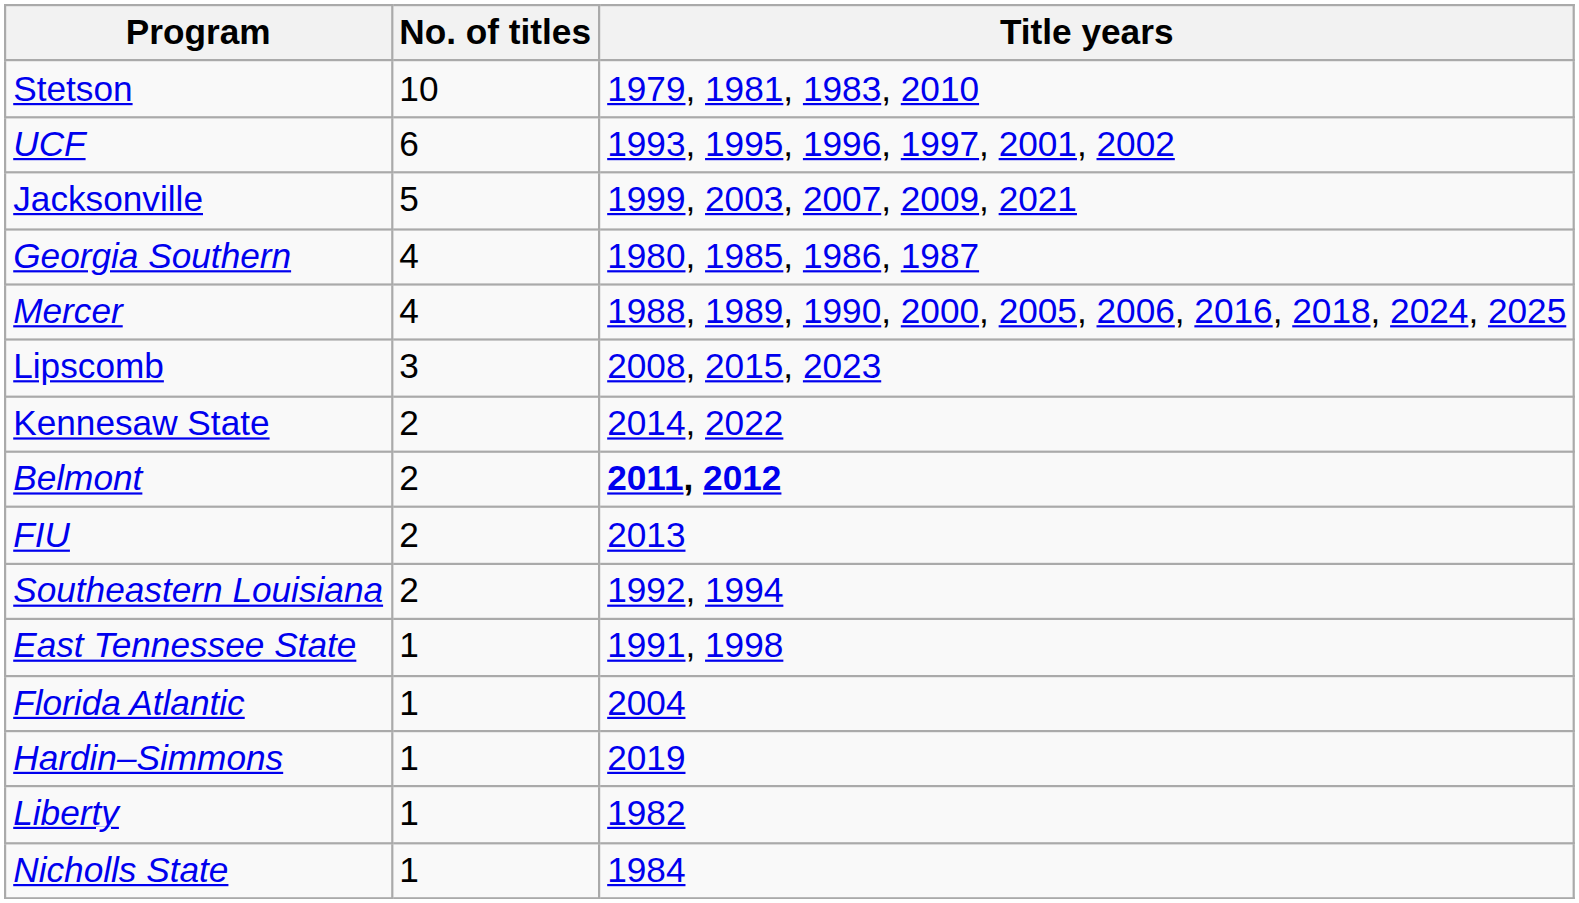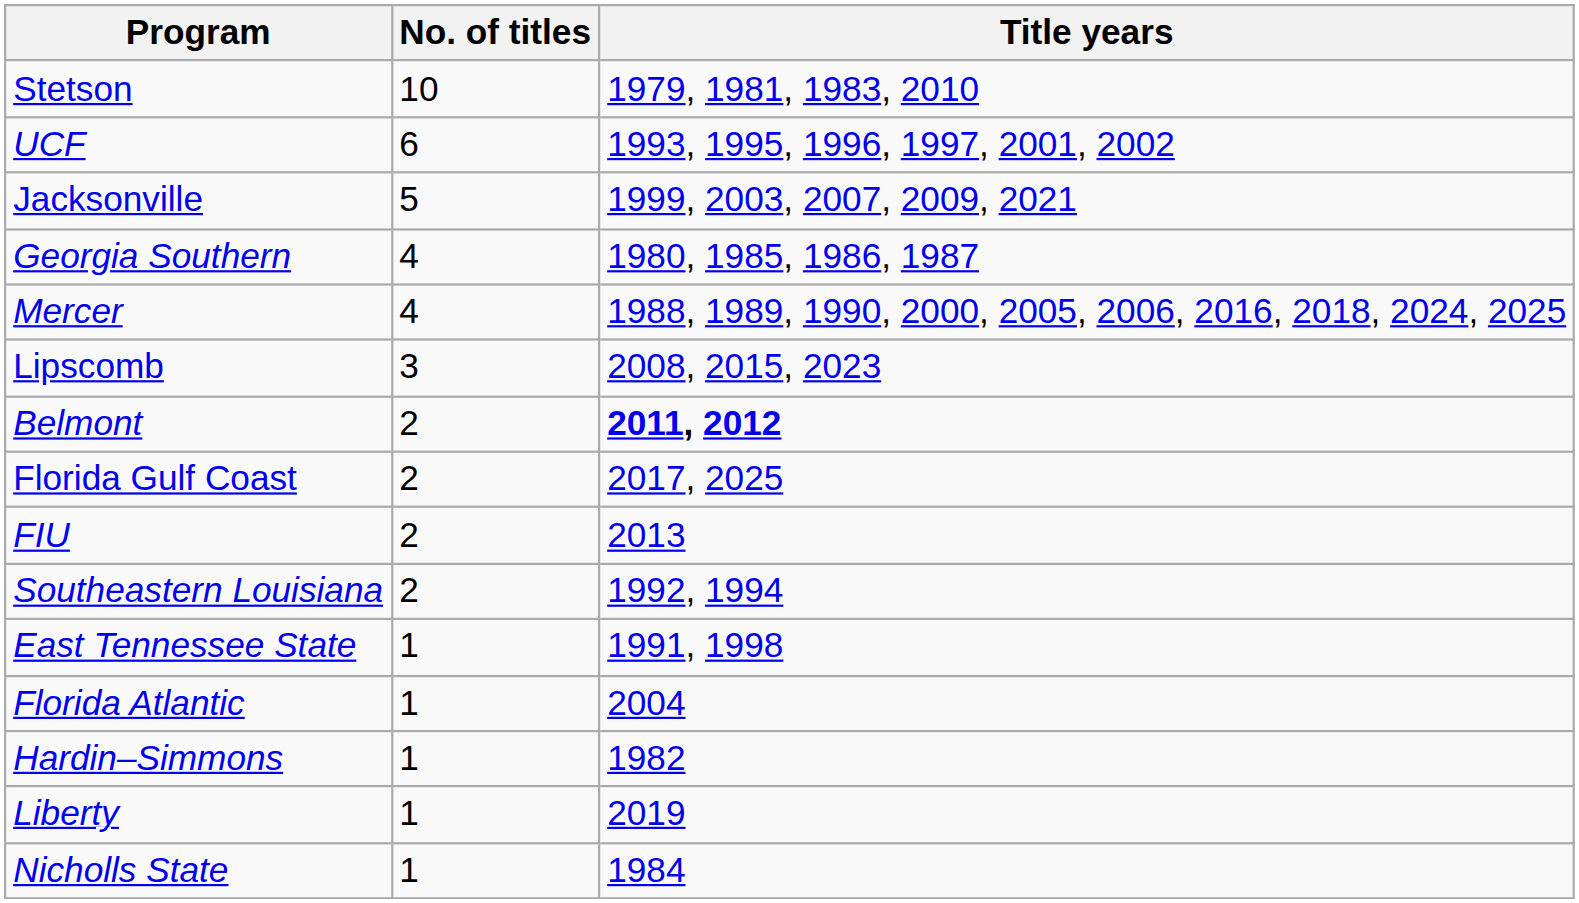 <table class="wikitable sortable">
 <tr>
 <th>Program</th>
 <th>No. of titles</th>
 <th>Title years</th>
 </tr>
 <tr>
 <td><a href='#'>Stetson</a></td>
 <td>10</td>
 <td><a href='#'>1979</a>, <a href='#'>1981</a>, <a href='#'>1983</a>, <a href='#'>2010</a></td>
 </tr>
 <tr>
 <td><em><a href='#'>UCF</a></em></td>
 <td>6</td>
 <td><a href='#'>1993</a>, <a href='#'>1995</a>, <a href='#'>1996</a>, <a href='#'>1997</a>, <a href='#'>2001</a>, <a href='#'>2002</a></td>
 </tr>
 <tr>
 <td><a href='#'>Jacksonville</a></td>
 <td>5</td>
 <td><a href='#'>1999</a>, <a href='#'>2003</a>, <a href='#'>2007</a>, <a href='#'>2009</a>, <a href='#'>2021</a></td>
 </tr>
 <tr>
 <td><em><a href='#'>Georgia Southern</a></em></td>
 <td>4</td>
 <td><a href='#'>1980</a>, <a href='#'>1985</a>, <a href='#'>1986</a>, <a href='#'>1987</a></td>
 </tr>
 <tr>
 <td><em><a href='#'>Mercer</a></em></td>
 <td>4</td>
 <td><a href='#'>1988</a>, <a href='#'>1989</a>, <a href='#'>1990</a>, <a href='#'>2000</a>, <a href='#'>2005</a>, <a href='#'>2006</a>, <a href='#'>2016</a>, <a href='#'>2018</a>, <a href='#'>2024</a>, <a href='#'>2025</a></td>
 </tr>
 <tr>
 <td><a href='#'>Lipscomb</a></td>
 <td>3</td>
 <td><a href='#'>2008</a>, <a href='#'>2015</a>, <a href='#'>2023</a></td>
 </tr>
 <tr>
-<td><a href='#'>Kennesaw State</a></td>
-<td>2</td>
-<td><a href='#'>2014</a>, <a href='#'>2022</a></td>
-</tr>
-<tr>
 <td><em><a href='#'>Belmont</a></em></td>
 <td>2</td>
 <td><strong><a href='#'>2011</a>, <a href='#'>2012</a></strong></td>
+</tr>
+<tr>
+<td><a href='#'>Florida Gulf Coast</a></td>
+<td>2</td>
+<td><a href='#'>2017</a>, <a href='#'>2025</a></td>
 </tr>
 <tr>
 <td><em><a href='#'>FIU</a></em></td>
 <td>2</td>
 <td><a href='#'>2013</a></td>
 </tr>
 <tr>
 <td><em><a href='#'>Southeastern Louisiana</a></em></td>
 <td>2</td>
 <td><a href='#'>1992</a>, <a href='#'>1994</a></td>
 </tr>
 <tr>
 <td><em><a href='#'>East Tennessee State</a></em></td>
 <td>1</td>
 <td><a href='#'>1991</a>, <a href='#'>1998</a></td>
 </tr>
 <tr>
 <td><em><a href='#'>Florida Atlantic</a></em></td>
 <td>1</td>
 <td><a href='#'>2004</a></td>
 </tr>
 <tr>
 <td><em><a href='#'>Hardin–Simmons</a></em></td>
 <td>1</td>
-<td><a href='#'>2019</a></td>
+<td><a href='#'>1982</a></td>
 </tr>
 <tr>
 <td><em><a href='#'>Liberty</a></em></td>
 <td>1</td>
-<td><a href='#'>1982</a></td>
+<td><a href='#'>2019</a></td>
 </tr>
 <tr>
 <td><em><a href='#'>Nicholls State</a></em></td>
 <td>1</td>
 <td><a href='#'>1984</a></td>
 </tr>
 </table>
